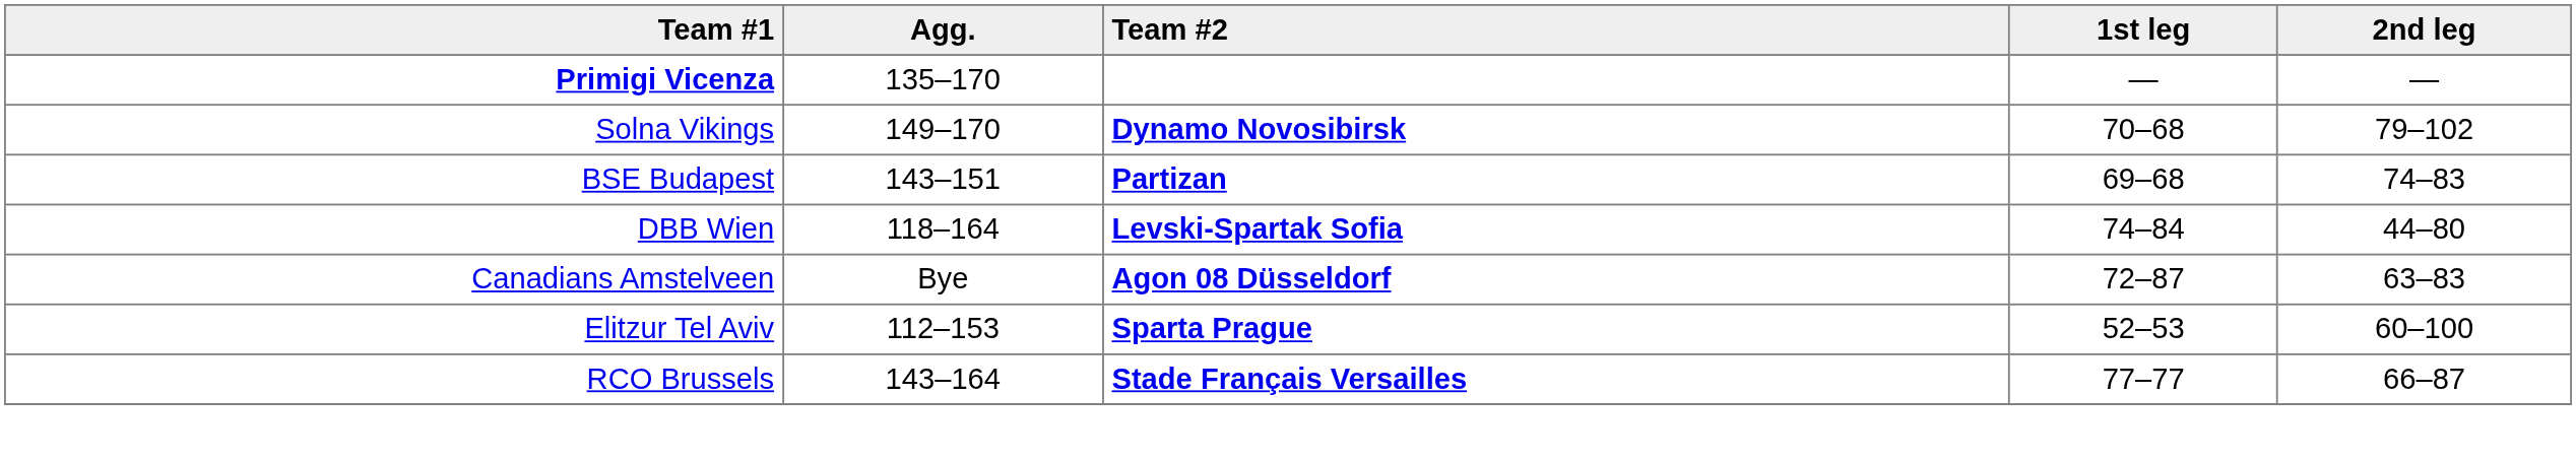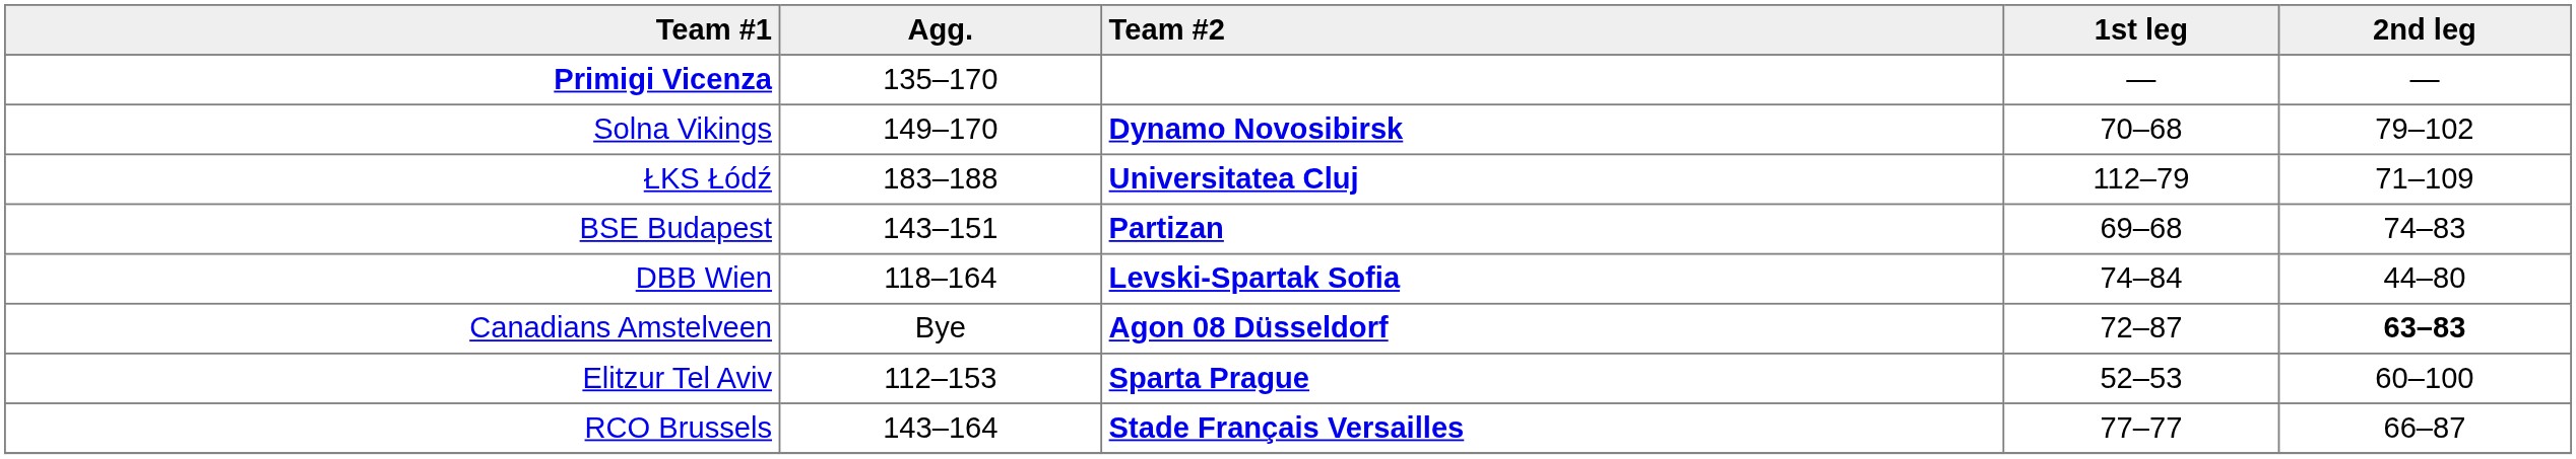 <table border=1 cellspacing=0 cellpadding=4 style="border-collapse: collapse;" width=70%>
 <tr bgcolor="efefef">
 <th align=right>Team #1</th>
 <th>Agg.</th>
 <th align=left>Team #2</th>
 <th>1st leg</th>
 <th>2nd leg</th>
 </tr>
 <tr>
 <td align=right><strong><a href='#'>Primigi Vicenza</a></strong> </td>
 <td align=center>135–170</td>
 <td></td>
 <td align=center>—</td>
 <td align=center>—</td>
 </tr>
 <tr>
 <td align=right><a href='#'>Solna Vikings</a> </td>
 <td align=center>149–170</td>
 <td> <strong><a href='#'>Dynamo Novosibirsk</a></strong></td>
 <td align=center>70–68</td>
 <td align=center>79–102</td>
 </tr>
 <tr>
+<td align=right><a href='#'>ŁKS Łódź</a> </td>
+<td align=center>183–188</td>
+<td> <strong><a href='#'>Universitatea Cluj</a></strong></td>
+<td align=center>112–79</td>
+<td align=center>71–109</td>
+</tr>
+<tr>
 <td align=right><a href='#'>BSE Budapest</a> </td>
 <td align=center>143–151</td>
 <td> <strong><a href='#'>Partizan</a></strong></td>
 <td align=center>69–68</td>
 <td align=center>74–83</td>
 </tr>
 <tr>
 <td align=right><a href='#'>DBB Wien</a> </td>
 <td align=center>118–164</td>
 <td> <strong><a href='#'>Levski-Spartak Sofia</a></strong></td>
 <td align=center>74–84</td>
 <td align=center>44–80</td>
 </tr>
 <tr>
 <td align=right><a href='#'>Canadians Amstelveen</a> </td>
 <td align=center>Bye</td>
 <td> <strong><a href='#'>Agon 08 Düsseldorf</a></strong></td>
 <td align=center>72–87</td>
-<td align=center>63–83</td>
+<td align=center><strong>63–83</strong></td>
 </tr>
 <tr>
 <td align=right><a href='#'>Elitzur Tel Aviv</a> </td>
 <td align=center>112–153</td>
 <td> <strong><a href='#'>Sparta Prague</a></strong></td>
 <td align=center>52–53</td>
 <td align=center>60–100</td>
 </tr>
 <tr>
 <td align=right><a href='#'>RCO Brussels</a> </td>
 <td align=center>143–164</td>
 <td> <strong><a href='#'>Stade Français Versailles</a></strong></td>
 <td align=center>77–77</td>
 <td align=center>66–87</td>
 </tr>
 <tr>
 </tr>
 </table>
